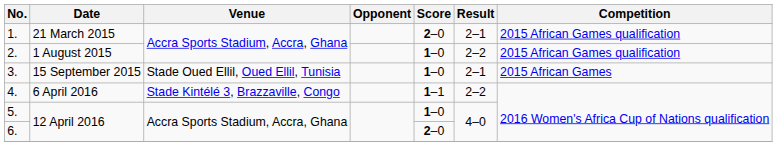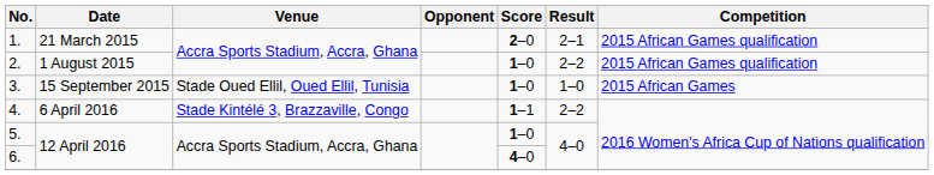 <table class="wikitable">
 <tr>
 <th>No.</th>
 <th>Date</th>
 <th>Venue</th>
 <th>Opponent</th>
 <th>Score</th>
 <th>Result</th>
 <th>Competition</th>
 </tr>
 <tr>
 <td>1.</td>
 <td>21 March 2015</td>
 <td rowspan=2><a href='#'>Accra Sports Stadium</a>, <a href='#'>Accra</a>, <a href='#'>Ghana</a></td>
 <td></td>
 <td align=center><strong>2</strong>–0</td>
 <td align=center>2–1</td>
 <td><a href='#'>2015 African Games qualification</a></td>
 </tr>
 <tr>
 <td>2.</td>
 <td>1 August 2015</td>
 <td></td>
 <td align=center><strong>1</strong>–0</td>
 <td align=center>2–2</td>
 <td><a href='#'>2015 African Games qualification</a></td>
 </tr>
 <tr>
 <td>3.</td>
 <td>15 September 2015</td>
 <td>Stade Oued Ellil, <a href='#'>Oued Ellil</a>, <a href='#'>Tunisia</a></td>
 <td></td>
 <td align=center><strong>1</strong>–0</td>
-<td align=center>2–1</td>
+<td align=center>1–0</td>
 <td><a href='#'>2015 African Games</a></td>
 </tr>
 <tr>
 <td>4.</td>
 <td>6 April 2016</td>
 <td><a href='#'>Stade Kintélé 3</a>, <a href='#'>Brazzaville</a>, <a href='#'>Congo</a></td>
 <td></td>
 <td align=center><strong>1</strong>–1</td>
 <td align=center>2–2</td>
 <td rowspan=3><br><a href='#'>2016 Women's Africa Cup of Nations qualification</a></td>
 </tr>
 <tr>
 <td>5.</td>
 <td rowspan=2>12 April 2016</td>
 <td rowspan=2>Accra Sports Stadium, Accra, Ghana</td>
 <td rowspan=2></td>
 <td align=center><strong>1</strong>–0</td>
 <td rowspan=2 align=center>4–0</td>
 </tr>
 <tr>
 <td>6.</td>
-<td align=center><strong>2</strong>–0</td>
+<td align=center><strong>4</strong>–0</td>
 </tr>
 <tr>
 </tr>
 </table>
